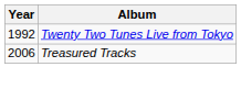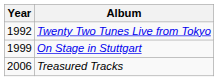 <table class="wikitable">
 <tr>
 <th>Year</th>
 <th>Album</th>
 </tr>
 <tr>
 <td>1992</td>
 <td><em><a href='#'>Twenty Two Tunes Live from Tokyo</a></em></td>
 </tr>
 <tr>
+<td>1999</td>
+<td><em><a href='#'>On Stage in Stuttgart</a></em></td>
+</tr>
+<tr>
 <td>2006</td>
 <td><em>Treasured Tracks</em></td>
 </tr>
 </table>
